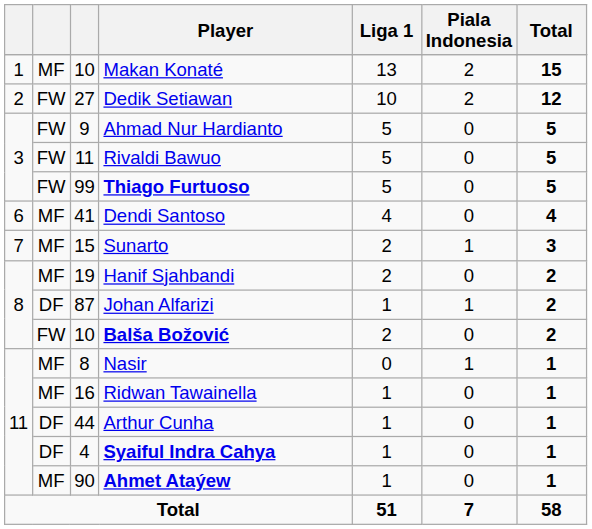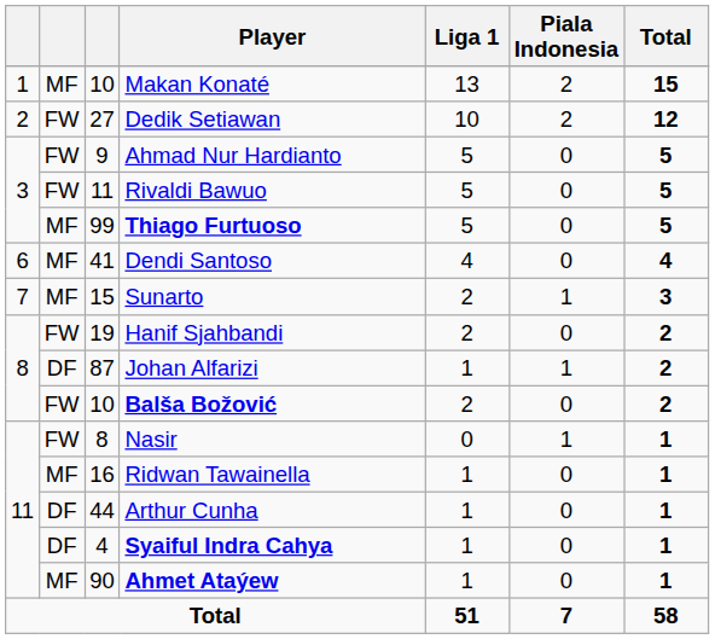 <table class="wikitable sortable" style="font-size: 95%; text-align: center;">
 <tr>
 <th width=10></th>
 <th width=10></th>
 <th width=10></th>
 <th width=200>Player</th>
 <th width=50>Liga 1</th>
 <th width=50>Piala Indonesia</th>
 <th width=50>Total</th>
 </tr>
 <tr>
 </tr>
 <tr>
 <td>1</td>
 <td>MF</td>
 <td>10</td>
 <td align=left> <a href='#'>Makan Konaté</a></td>
 <td>13</td>
 <td>2</td>
 <td><strong>15</strong></td>
 </tr>
 <tr>
 <td>2</td>
 <td>FW</td>
 <td>27</td>
 <td align=left> <a href='#'>Dedik Setiawan</a></td>
 <td>10</td>
 <td>2</td>
 <td><strong>12</strong></td>
 </tr>
 <tr>
 <td rowspan=3>3</td>
 <td>FW</td>
 <td>9</td>
 <td align=left> <a href='#'>Ahmad Nur Hardianto</a></td>
 <td>5</td>
 <td>0</td>
 <td><strong>5</strong></td>
 </tr>
 <tr>
 <td>FW</td>
 <td>11</td>
 <td align=left> <a href='#'>Rivaldi Bawuo</a></td>
 <td>5</td>
 <td>0</td>
 <td><strong>5</strong></td>
 </tr>
 <tr>
-<td>FW</td>
+<td>MF</td>
 <td>99</td>
 <td align=left> <strong><a href='#'>Thiago Furtuoso</a></strong></td>
 <td>5</td>
 <td>0</td>
 <td><strong>5</strong></td>
 </tr>
 <tr>
 <td>6</td>
 <td>MF</td>
 <td>41</td>
 <td align=left> <a href='#'>Dendi Santoso</a></td>
 <td>4</td>
 <td>0</td>
 <td><strong>4</strong></td>
 </tr>
 <tr>
 <td>7</td>
 <td>MF</td>
 <td>15</td>
 <td align=left> <a href='#'>Sunarto</a></td>
 <td>2</td>
 <td>1</td>
 <td><strong>3</strong></td>
 </tr>
 <tr>
 <td rowspan=3>8</td>
-<td>MF</td>
+<td>FW</td>
 <td>19</td>
 <td align=left> <a href='#'>Hanif Sjahbandi</a></td>
 <td>2</td>
 <td>0</td>
 <td><strong>2</strong></td>
 </tr>
 <tr>
 <td>DF</td>
 <td>87</td>
 <td align=left> <a href='#'>Johan Alfarizi</a></td>
 <td>1</td>
 <td>1</td>
 <td><strong>2</strong></td>
 </tr>
 <tr>
 <td>FW</td>
 <td>10</td>
 <td align=left> <strong><a href='#'>Balša Božović</a></strong></td>
 <td>2</td>
 <td>0</td>
 <td><strong>2</strong></td>
 </tr>
 <tr>
 <td rowspan=5>11</td>
-<td>MF</td>
+<td>FW</td>
 <td>8</td>
 <td align=left> <a href='#'>Nasir</a></td>
 <td>0</td>
 <td>1</td>
 <td><strong>1</strong></td>
 </tr>
 <tr>
 <td>MF</td>
 <td>16</td>
 <td align=left> <a href='#'>Ridwan Tawainella</a></td>
 <td>1</td>
 <td>0</td>
 <td><strong>1</strong></td>
 </tr>
 <tr>
 <td>DF</td>
 <td>44</td>
 <td align=left> <a href='#'>Arthur Cunha</a></td>
 <td>1</td>
 <td>0</td>
 <td><strong>1</strong></td>
 </tr>
 <tr>
 <td>DF</td>
 <td>4</td>
 <td align=left> <strong><a href='#'>Syaiful Indra Cahya</a></strong></td>
 <td>1</td>
 <td>0</td>
 <td><strong>1</strong></td>
 </tr>
 <tr>
 <td>MF</td>
 <td>90</td>
 <td align=left> <strong><a href='#'>Ahmet Ataýew</a></strong></td>
 <td>1</td>
 <td>0</td>
 <td><strong>1</strong></td>
 </tr>
 <tr class="sortbottom">
 <td colspan=4><strong>Total</strong></td>
 <td><strong>51</strong></td>
 <td><strong>7</strong></td>
 <td><strong>58</strong></td>
 </tr>
 </table>
